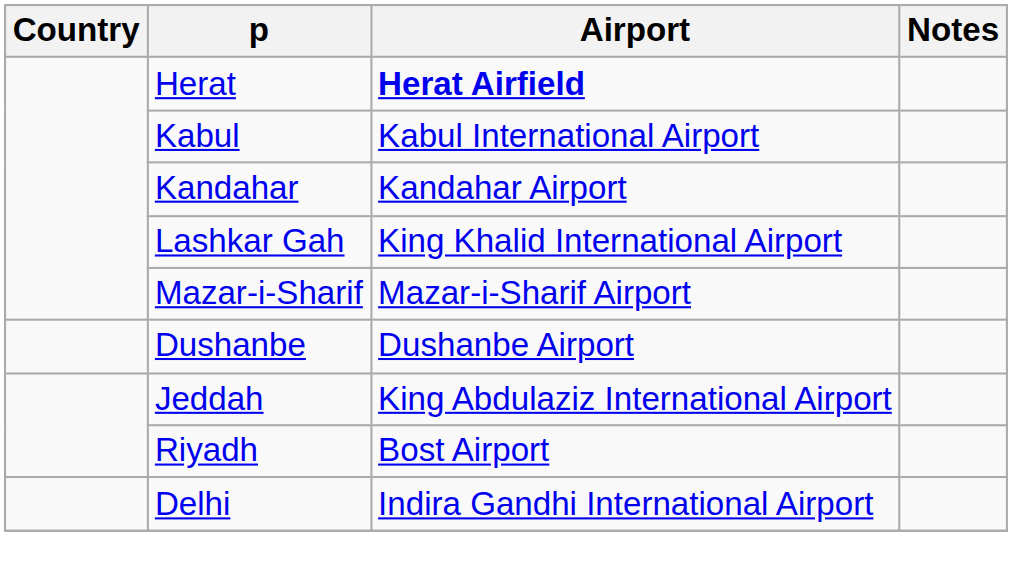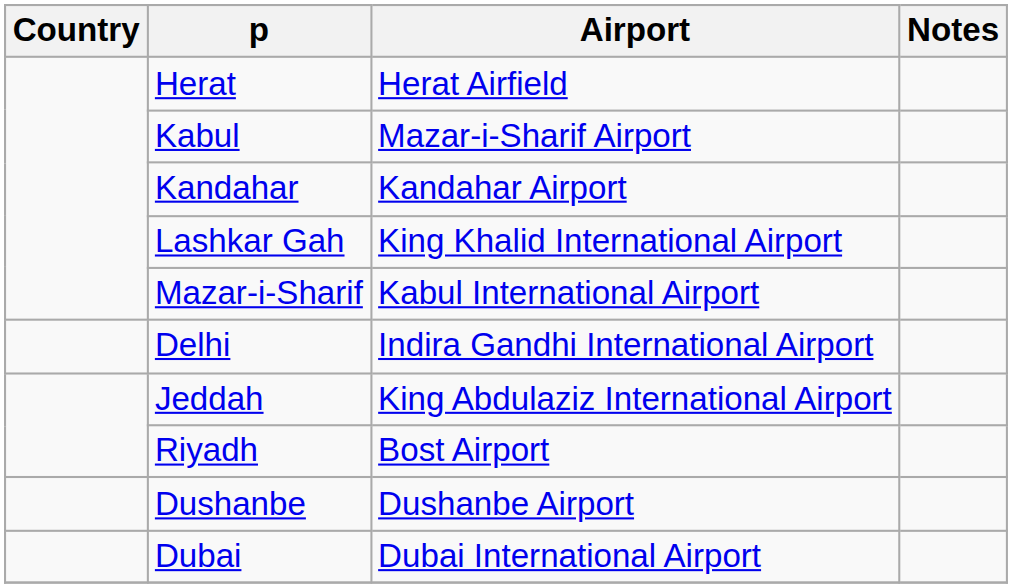 <table class="sortable wikitable">
 <tr>
 <th>Country</th>
 <th City>p</th>
 <th>Airport</th>
 <th>Notes</th>
 </tr>
 <tr>
 <td rowspan="5"></td>
 <td><a href='#'>Herat</a></td>
-<td><strong><a href='#'>Herat Airfield</a></strong></td>
+<td><a href='#'>Herat Airfield</a></td>
 <td align=center></td>
 </tr>
 <tr>
 <td><a href='#'>Kabul</a></td>
-<td><a href='#'>Kabul International Airport</a></td>
+<td><a href='#'>Mazar-i-Sharif Airport</a></td>
 <td></td>
 </tr>
 <tr>
 <td><a href='#'>Kandahar</a></td>
 <td><a href='#'>Kandahar Airport</a></td>
 <td align=center></td>
 </tr>
 <tr>
 <td><a href='#'>Lashkar Gah</a></td>
 <td><a href='#'>King Khalid International Airport</a></td>
 <td align=center></td>
 </tr>
 <tr>
 <td><a href='#'>Mazar-i-Sharif</a></td>
-<td><a href='#'>Mazar-i-Sharif Airport</a></td>
+<td><a href='#'>Kabul International Airport</a></td>
 <td align=center></td>
 </tr>
 <tr>
 <td></td>
-<td><a href='#'>Dushanbe</a></td>
-<td><a href='#'>Dushanbe Airport</a></td>
+<td><a href='#'>Delhi</a></td>
+<td><a href='#'>Indira Gandhi International Airport</a></td>
 <td align=center></td>
 </tr>
 <tr>
 <td rowspan="2"></td>
 <td><a href='#'>Jeddah</a></td>
 <td><a href='#'>King Abdulaziz International Airport</a></td>
 <td align=center></td>
 </tr>
 <tr>
 <td><a href='#'>Riyadh</a></td>
 <td><a href='#'>Bost Airport</a></td>
 <td></td>
 </tr>
 <tr>
 <td></td>
-<td><a href='#'>Delhi</a></td>
-<td><a href='#'>Indira Gandhi International Airport</a></td>
+<td><a href='#'>Dushanbe</a></td>
+<td><a href='#'>Dushanbe Airport</a></td>
 <td align=center></td>
+</tr>
+<tr>
+<td></td>
+<td><a href='#'>Dubai</a></td>
+<td><a href='#'>Dubai International Airport</a></td>
+<td></td>
 </tr>
 <tr>
 </tr>
 </table>
